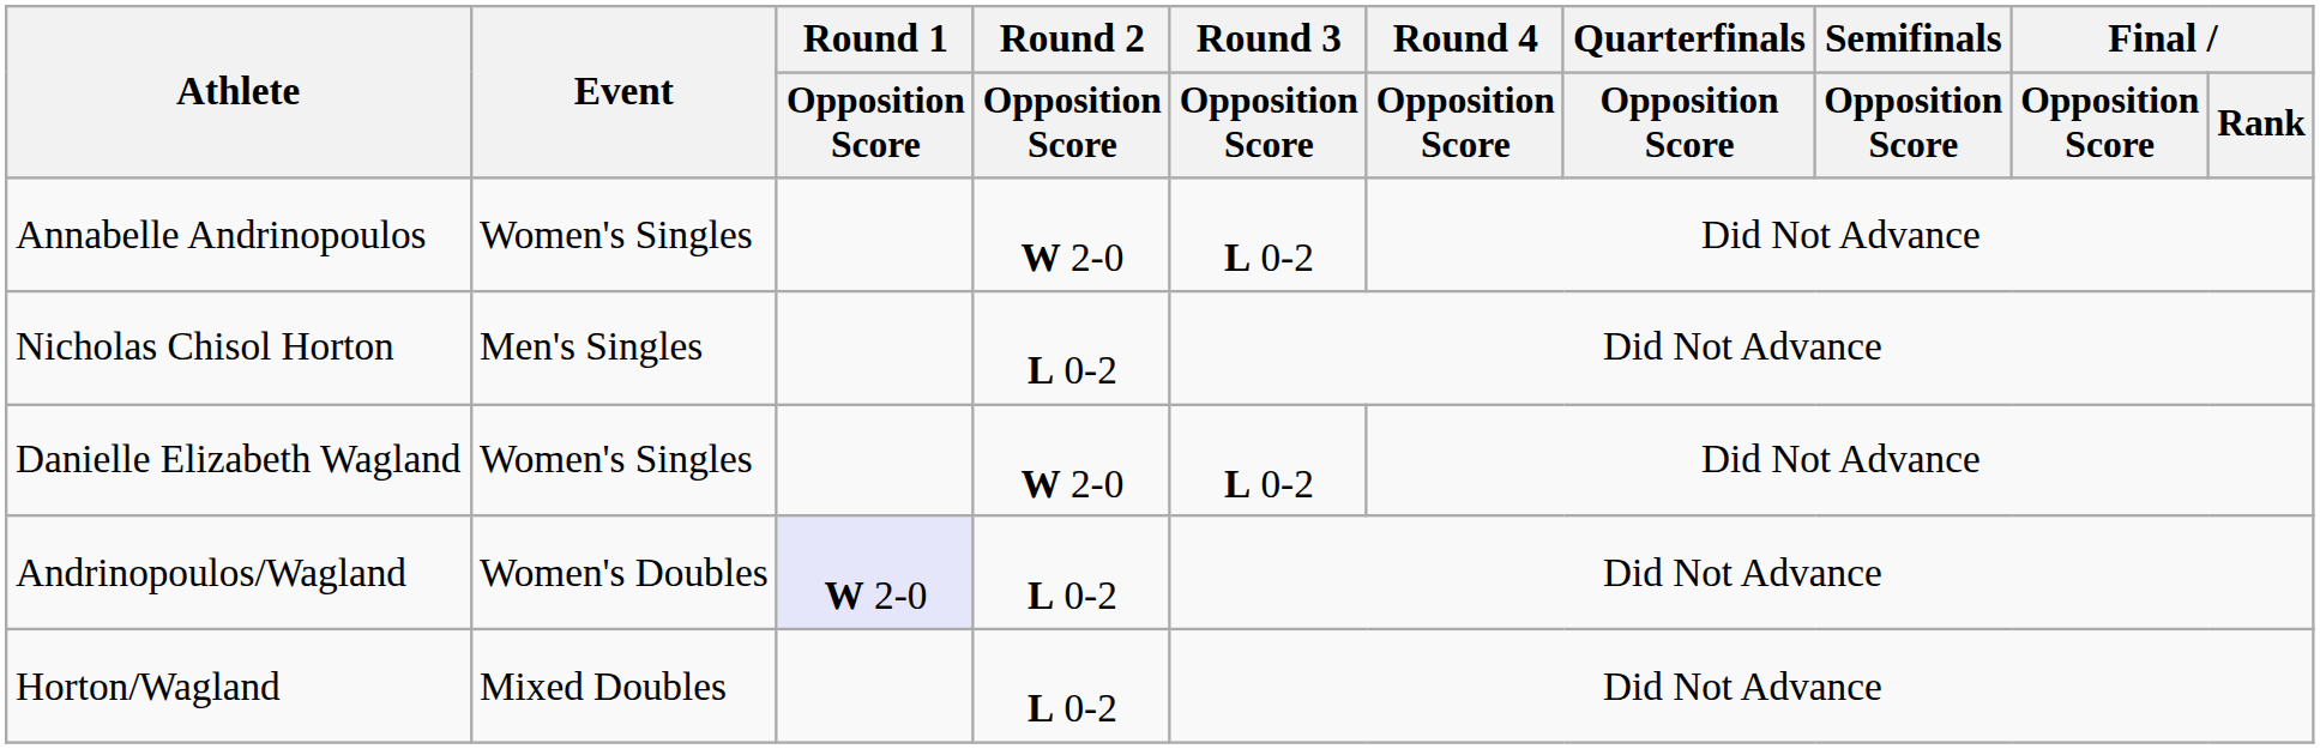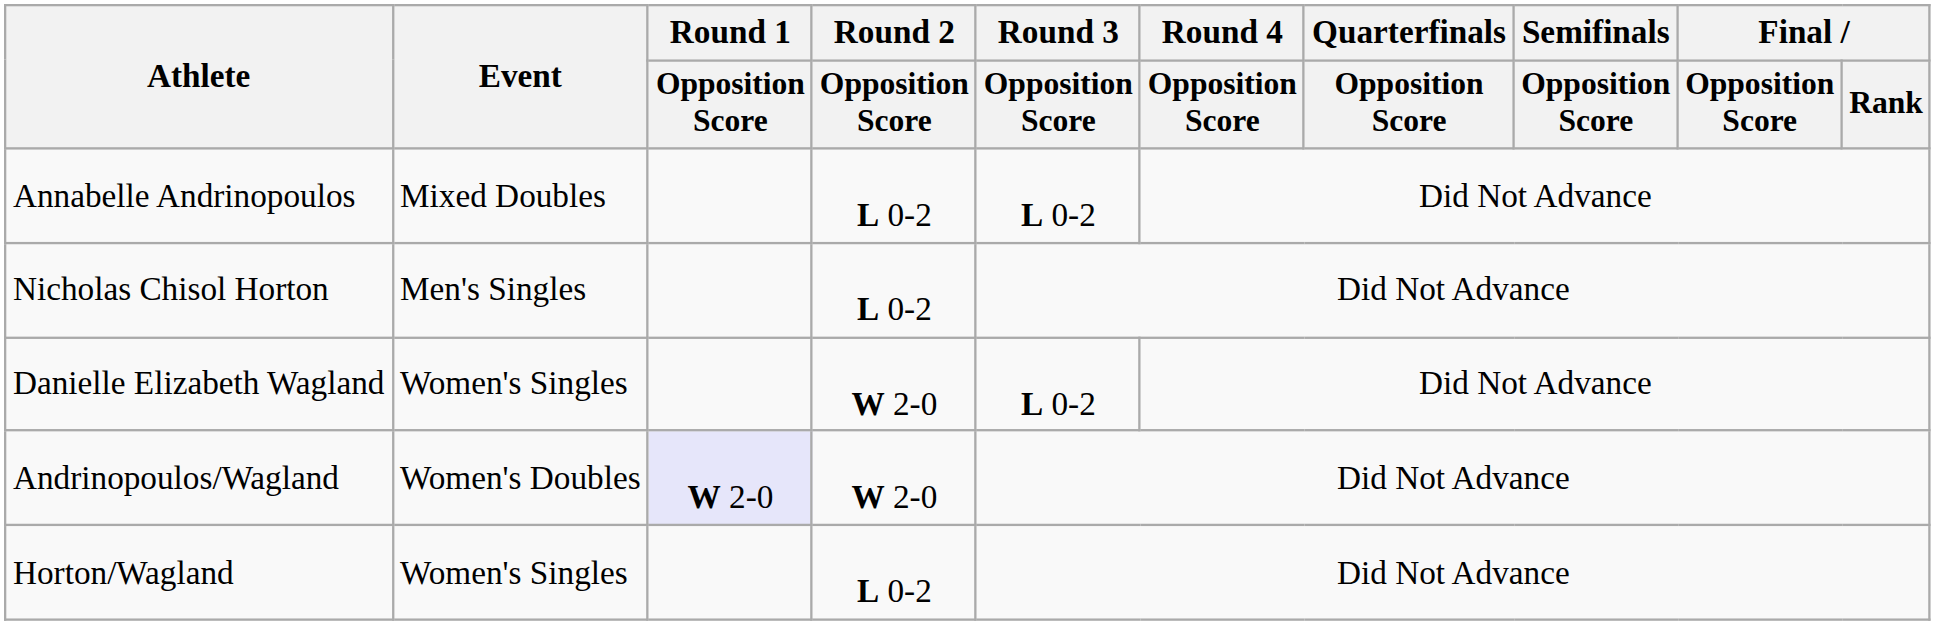 <table class=wikitable style="font-size:90%">
 <tr>
 <th rowspan="2">Athlete</th>
 <th rowspan="2">Event</th>
 <th>Round 1</th>
 <th>Round 2</th>
 <th>Round 3</th>
 <th>Round 4</th>
 <th>Quarterfinals</th>
 <th>Semifinals</th>
 <th colspan=2>Final / </th>
 </tr>
 <tr style="font-size:95%">
 <th>Opposition<br>Score</th>
 <th>Opposition<br>Score</th>
 <th>Opposition<br>Score</th>
 <th>Opposition<br>Score</th>
 <th>Opposition<br>Score</th>
 <th>Opposition<br>Score</th>
 <th>Opposition<br>Score</th>
 <th>Rank</th>
 </tr>
 <tr align=center>
 <td align=left>Annabelle Andrinopoulos</td>
-<td align=left>Women's Singles</td>
+<td align=left>Mixed Doubles</td>
 <td></td>
-<td><br><strong>W</strong> 2-0</td>
+<td><br><strong>L</strong> 0-2</td>
 <td><br><strong>L</strong> 0-2</td>
 <td colspan=5>Did Not Advance</td>
 </tr>
 <tr align=center>
 <td align=left>Nicholas Chisol Horton</td>
 <td align=left>Men's Singles</td>
 <td></td>
 <td><br><strong>L</strong> 0-2</td>
 <td colspan=6>Did Not Advance</td>
 </tr>
 <tr align=center>
 <td align=left>Danielle Elizabeth Wagland</td>
 <td align=left>Women's Singles</td>
 <td></td>
 <td><br><strong>W</strong> 2-0</td>
 <td><br><strong>L</strong> 0-2</td>
 <td colspan=5>Did Not Advance</td>
 </tr>
 <tr align=center>
 <td align=left>Andrinopoulos/Wagland</td>
 <td align=left>Women's Doubles</td>
 <td style="background: lavender;"><br><strong>W</strong> 2-0</td>
-<td><br><strong>L</strong> 0-2</td>
+<td><br><strong>W</strong> 2-0</td>
 <td colspan=6>Did Not Advance</td>
 </tr>
 <tr align=center>
 <td align=left>Horton/Wagland</td>
-<td align=left>Mixed Doubles</td>
+<td align=left>Women's Singles</td>
 <td></td>
 <td><br><strong>L</strong> 0-2</td>
 <td colspan=6>Did Not Advance</td>
 </tr>
 </table>
